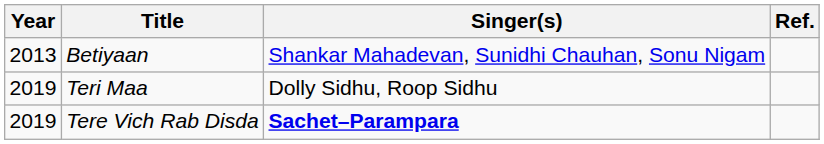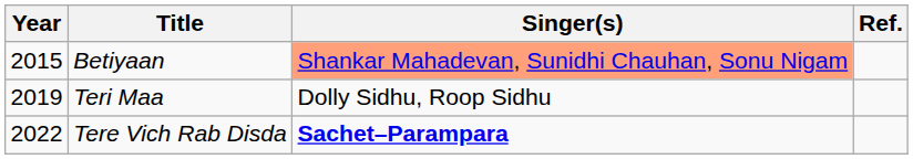 <table class="wikitable">
 <tr>
 <th>Year</th>
 <th>Title</th>
 <th>Singer(s)</th>
 <th>Ref.</th>
 </tr>
 <tr>
-<td>2013</td>
+<td>2015</td>
 <td><em>Betiyaan</em></td>
-<td><a href='#'>Shankar Mahadevan</a>, <a href='#'>Sunidhi Chauhan</a>, <a href='#'>Sonu Nigam</a></td>
+<td style="background: lightsalmon;"><a href='#'>Shankar Mahadevan</a>, <a href='#'>Sunidhi Chauhan</a>, <a href='#'>Sonu Nigam</a></td>
 <td></td>
 </tr>
 <tr>
 <td>2019</td>
 <td><em>Teri Maa</em></td>
 <td>Dolly Sidhu, Roop Sidhu</td>
 <td></td>
 </tr>
 <tr>
-<td>2019</td>
+<td>2022</td>
 <td><em>Tere Vich Rab Disda</em></td>
 <td><strong><a href='#'>Sachet–Parampara</a></strong></td>
 <td></td>
 </tr>
 </table>
